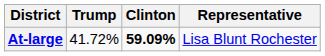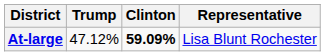 <table class=wikitable>
 <tr>
 <th>District</th>
 <th>Trump</th>
 <th>Clinton</th>
 <th>Representative</th>
 </tr>
 <tr align=center>
 <th><a href='#'>At-large</a></th>
-<td>41.72%</td>
+<td>47.12%</td>
 <td><strong>59.09%</strong></td>
 <td><a href='#'>Lisa Blunt Rochester</a></td>
 </tr>
 </table>
